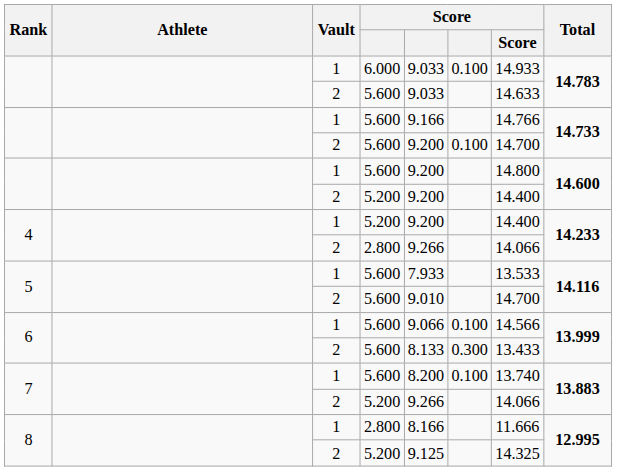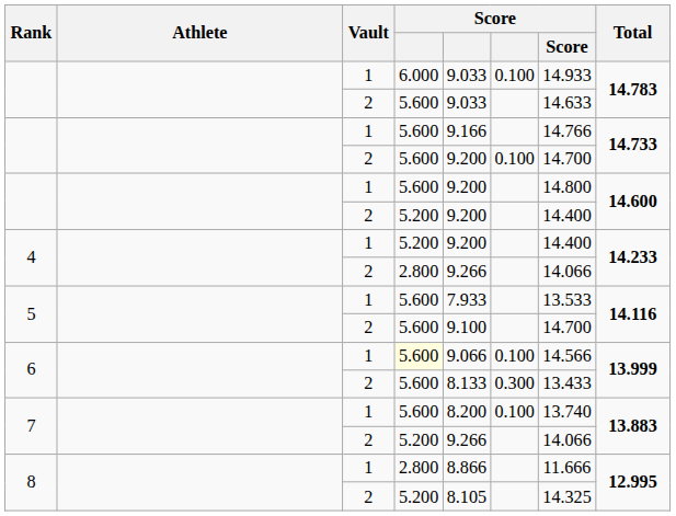 <table class=wikitable style="text-align:center">
 <tr>
 <th width="40" rowspan="2">Rank</th>
 <th width="250" rowspan="2">Athlete</th>
 <th width="40" rowspan="2">Vault</th>
 <th width="60" colspan="4">Score</th>
 <th width="60" rowspan="2">Total</th>
 </tr>
 <tr>
 <th></th>
 <th></th>
 <th></th>
 <th>Score</th>
 </tr>
 <tr>
 <td rowspan="2"></td>
 <td align="left" rowspan="2"></td>
 <td>1</td>
 <td>6.000</td>
 <td>9.033</td>
 <td>0.100</td>
 <td>14.933</td>
 <td rowspan="2"><strong>14.783</strong></td>
 </tr>
 <tr>
 <td>2</td>
 <td>5.600</td>
 <td>9.033</td>
 <td></td>
 <td>14.633</td>
 </tr>
 <tr>
 <td rowspan="2"></td>
 <td align="left" rowspan="2"></td>
 <td>1</td>
 <td>5.600</td>
 <td>9.166</td>
 <td></td>
 <td>14.766</td>
 <td rowspan="2"><strong>14.733</strong></td>
 </tr>
 <tr>
 <td>2</td>
 <td>5.600</td>
 <td>9.200</td>
 <td>0.100</td>
 <td>14.700</td>
 </tr>
 <tr>
 <td rowspan="2"></td>
 <td align="left" rowspan="2"></td>
 <td>1</td>
 <td>5.600</td>
 <td>9.200</td>
 <td></td>
 <td>14.800</td>
 <td rowspan="2"><strong>14.600</strong></td>
 </tr>
 <tr>
 <td>2</td>
 <td>5.200</td>
 <td>9.200</td>
 <td></td>
 <td>14.400</td>
 </tr>
 <tr>
 <td rowspan="2">4</td>
 <td align="left" rowspan="2"></td>
 <td>1</td>
 <td>5.200</td>
 <td>9.200</td>
 <td></td>
 <td>14.400</td>
 <td rowspan="2"><strong>14.233</strong></td>
 </tr>
 <tr>
 <td>2</td>
 <td>2.800</td>
 <td>9.266</td>
 <td></td>
 <td>14.066</td>
 </tr>
 <tr>
 <td rowspan="2">5</td>
 <td align="left" rowspan="2"></td>
 <td>1</td>
 <td>5.600</td>
 <td>7.933</td>
 <td></td>
 <td>13.533</td>
 <td rowspan="2"><strong>14.116</strong></td>
 </tr>
 <tr>
 <td>2</td>
 <td>5.600</td>
-<td>9.010</td>
+<td>9.100</td>
 <td></td>
 <td>14.700</td>
 </tr>
 <tr>
 <td rowspan="2">6</td>
 <td align="left" rowspan="2"></td>
 <td>1</td>
-<td>5.600</td>
+<td style="background: lightyellow;">5.600</td>
 <td>9.066</td>
 <td>0.100</td>
 <td>14.566</td>
 <td rowspan="2"><strong>13.999</strong></td>
 </tr>
 <tr>
 <td>2</td>
 <td>5.600</td>
 <td>8.133</td>
 <td>0.300</td>
 <td>13.433</td>
 </tr>
 <tr>
 <td rowspan="2">7</td>
 <td align="left" rowspan="2"></td>
 <td>1</td>
 <td>5.600</td>
 <td>8.200</td>
 <td>0.100</td>
 <td>13.740</td>
 <td rowspan="2"><strong>13.883</strong></td>
 </tr>
 <tr>
 <td>2</td>
 <td>5.200</td>
 <td>9.266</td>
 <td></td>
 <td>14.066</td>
 </tr>
 <tr>
 <td rowspan="2">8</td>
 <td align="left" rowspan="2"></td>
 <td>1</td>
 <td>2.800</td>
-<td>8.166</td>
+<td>8.866</td>
 <td></td>
 <td>11.666</td>
 <td rowspan="2"><strong>12.995</strong></td>
 </tr>
 <tr>
 <td>2</td>
 <td>5.200</td>
-<td>9.125</td>
+<td>8.105</td>
 <td></td>
 <td>14.325</td>
 </tr>
 </table>
